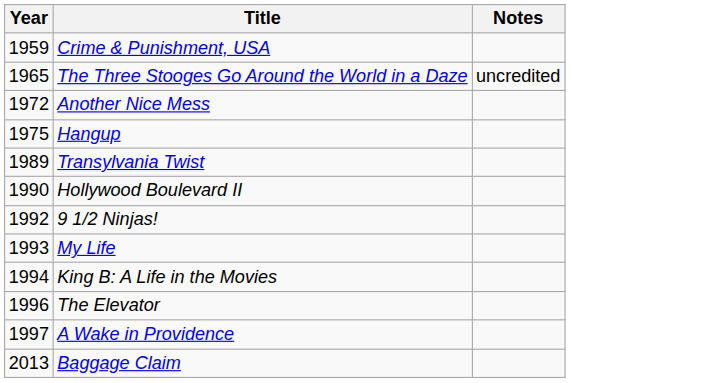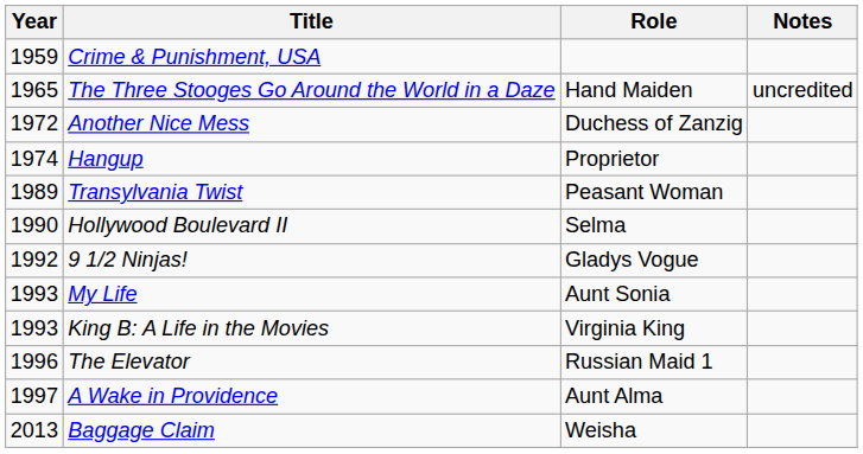 <table class="wikitable sortable">
 <tr>
 <th>Year</th>
 <th>Title</th>
+<th>Role</th>
 <th>Notes</th>
 </tr>
 <tr>
 <td>1959</td>
 <td><em><a href='#'>Crime & Punishment, USA</a></em></td>
 <td></td>
+<td></td>
 </tr>
 <tr>
 <td>1965</td>
 <td><em><a href='#'>The Three Stooges Go Around the World in a Daze</a></em></td>
+<td>Hand Maiden</td>
 <td>uncredited</td>
 </tr>
 <tr>
 <td>1972</td>
 <td><em><a href='#'>Another Nice Mess</a></em></td>
+<td>Duchess of Zanzig</td>
 <td></td>
 </tr>
 <tr>
-<td>1975</td>
+<td>1974</td>
 <td><em><a href='#'>Hangup</a></em></td>
+<td>Proprietor</td>
 <td></td>
 </tr>
 <tr>
 <td>1989</td>
 <td><em><a href='#'>Transylvania Twist</a></em></td>
+<td>Peasant Woman</td>
 <td></td>
 </tr>
 <tr>
 <td>1990</td>
 <td><em>Hollywood Boulevard II</em></td>
+<td>Selma</td>
 <td></td>
 </tr>
 <tr>
 <td>1992</td>
 <td><em>9 1/2 Ninjas!</em></td>
+<td>Gladys Vogue</td>
 <td></td>
 </tr>
 <tr>
 <td>1993</td>
 <td><em><a href='#'>My Life</a></em></td>
+<td>Aunt Sonia</td>
 <td></td>
 </tr>
 <tr>
-<td>1994</td>
+<td>1993</td>
 <td><em>King B: A Life in the Movies</em></td>
+<td>Virginia King</td>
 <td></td>
 </tr>
 <tr>
 <td>1996</td>
 <td><em>The Elevator</em></td>
+<td>Russian Maid 1</td>
 <td></td>
 </tr>
 <tr>
 <td>1997</td>
 <td><em><a href='#'>A Wake in Providence</a></em></td>
+<td>Aunt Alma</td>
 <td></td>
 </tr>
 <tr>
 <td>2013</td>
 <td><em><a href='#'>Baggage Claim</a></em></td>
+<td>Weisha</td>
 <td></td>
 </tr>
 </table>
